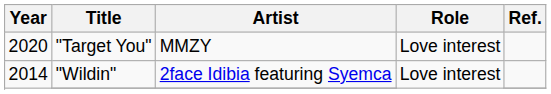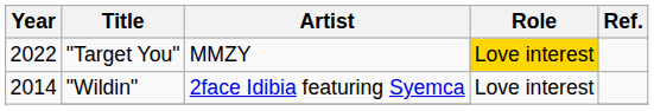 <table class="wikitable sortable">
 <tr>
 <th>Year</th>
 <th>Title</th>
 <th>Artist</th>
 <th>Role</th>
 <th class="unsortable">Ref.</th>
 </tr>
 <tr>
-<td>2020</td>
+<td>2022</td>
 <td>"Target You"</td>
 <td>MMZY</td>
-<td>Love interest</td>
+<td style="background: gold;">Love interest</td>
 <td></td>
 </tr>
 <tr>
 <td rowspan="2">2014</td>
 <td>"Wildin"</td>
 <td><a href='#'>2face Idibia</a> featuring <a href='#'>Syemca</a></td>
 <td rowspan="2">Love interest</td>
 <td></td>
 </tr>
 <tr>
 </tr>
 </table>
